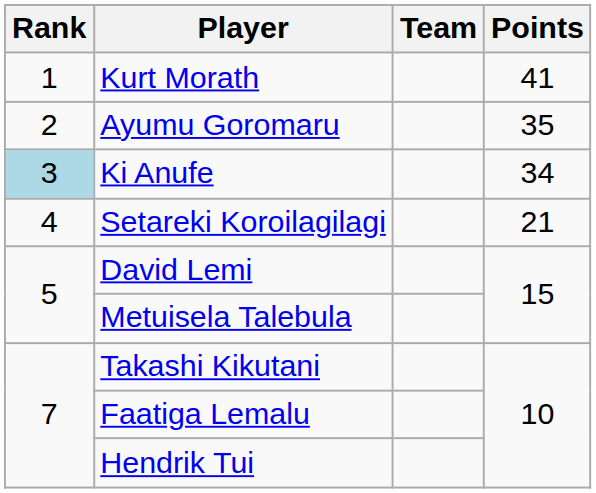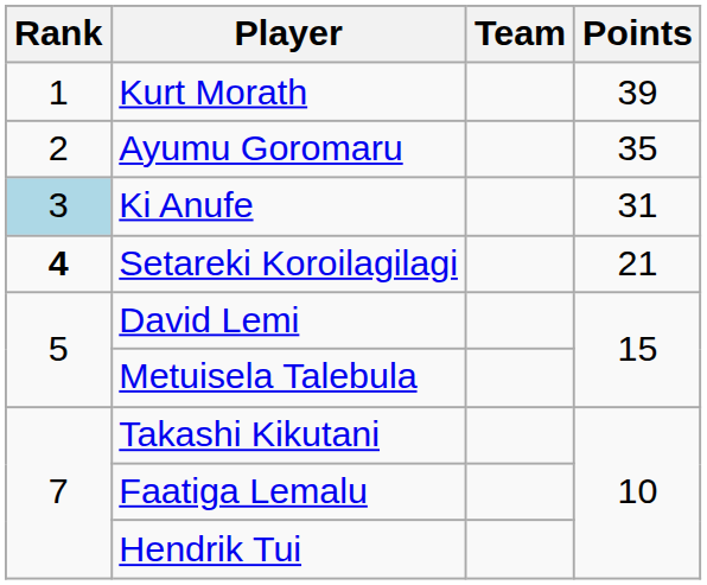 <table class="wikitable sortable">
 <tr>
 <th>Rank</th>
 <th>Player</th>
 <th>Team</th>
 <th>Points</th>
 </tr>
 <tr>
 <td rowspan=1 align=center>1</td>
 <td><a href='#'>Kurt Morath</a></td>
 <td></td>
-<td rowspan=1 align=center>41</td>
+<td rowspan=1 align=center>39</td>
 </tr>
 <tr>
 <td rowspan=1 align=center>2</td>
 <td><a href='#'>Ayumu Goromaru</a></td>
 <td></td>
 <td rowspan=1 align=center>35</td>
 </tr>
 <tr>
 <td rowspan=1 align=center style="background: lightblue;">3</td>
 <td><a href='#'>Ki Anufe</a></td>
 <td></td>
-<td rowspan=1 align=center>34</td>
+<td rowspan=1 align=center>31</td>
 </tr>
 <tr>
-<td rowspan=1 align=center>4</td>
+<td rowspan=1 align=center><strong>4</strong></td>
 <td><a href='#'>Setareki Koroilagilagi</a></td>
 <td></td>
 <td rowspan=1 align=center>21</td>
 </tr>
 <tr>
 <td rowspan=2 align=center>5</td>
 <td><a href='#'>David Lemi</a></td>
 <td></td>
 <td rowspan=2 align=center>15</td>
 </tr>
 <tr>
 <td><a href='#'>Metuisela Talebula</a></td>
 <td></td>
 </tr>
 <tr>
 <td rowspan=3 align=center>7</td>
 <td><a href='#'>Takashi Kikutani</a></td>
 <td></td>
 <td rowspan=3 align=center>10</td>
 </tr>
 <tr>
 <td><a href='#'>Faatiga Lemalu</a></td>
 <td></td>
 </tr>
 <tr>
 <td><a href='#'>Hendrik Tui</a></td>
 <td></td>
 </tr>
 </table>
